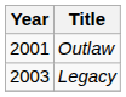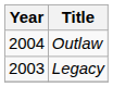 <table class = "wikitable sortable">
 <tr>
 <th>Year</th>
 <th>Title</th>
 </tr>
 <tr>
-<td>2001</td>
+<td>2004</td>
 <td><em>Outlaw</em></td>
 </tr>
 <tr>
 <td>2003</td>
 <td><em>Legacy</em></td>
 </tr>
 <tr>
 </tr>
 </table>
